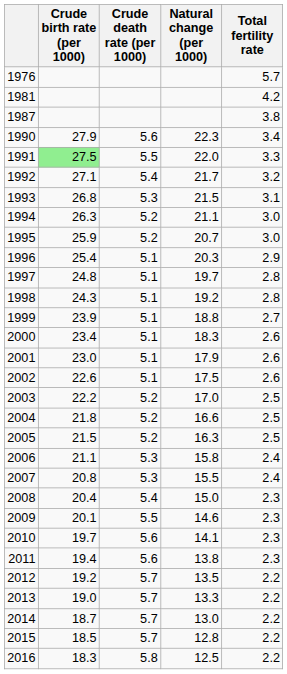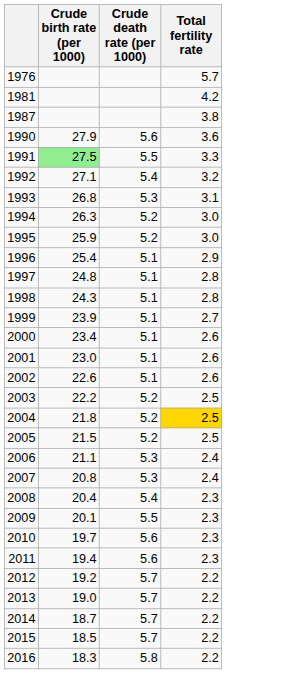 <table class="wikitable" style="text-align: right;">
 <tr>
 <th></th>
 <th width="70pt">Crude birth rate (per 1000)</th>
 <th width="70pt">Crude death rate (per 1000)</th>
-<th width="70pt">Natural change (per 1000)</th>
 <th width="70pt">Total fertility rate</th>
 </tr>
 <tr>
 <td>1976</td>
-<td></td>
 <td></td>
 <td></td>
 <td>5.7</td>
 </tr>
 <tr>
 <td>1981</td>
 <td></td>
 <td></td>
-<td></td>
 <td>4.2</td>
 </tr>
 <tr>
 <td>1987</td>
-<td></td>
 <td></td>
 <td></td>
 <td>3.8</td>
 </tr>
 <tr>
 <td>1990</td>
 <td>27.9</td>
 <td>5.6</td>
-<td>22.3</td>
-<td>3.4</td>
+<td>3.6</td>
 </tr>
 <tr>
 <td>1991</td>
 <td style="background: lightgreen;">27.5</td>
 <td>5.5</td>
-<td>22.0</td>
 <td>3.3</td>
 </tr>
 <tr>
 <td>1992</td>
 <td>27.1</td>
 <td>5.4</td>
-<td>21.7</td>
 <td>3.2</td>
 </tr>
 <tr>
 <td>1993</td>
 <td>26.8</td>
 <td>5.3</td>
-<td>21.5</td>
 <td>3.1</td>
 </tr>
 <tr>
 <td>1994</td>
 <td>26.3</td>
 <td>5.2</td>
-<td>21.1</td>
 <td>3.0</td>
 </tr>
 <tr>
 <td>1995</td>
 <td>25.9</td>
 <td>5.2</td>
-<td>20.7</td>
 <td>3.0</td>
 </tr>
 <tr>
 <td>1996</td>
 <td>25.4</td>
 <td>5.1</td>
-<td>20.3</td>
 <td>2.9</td>
 </tr>
 <tr>
 <td>1997</td>
 <td>24.8</td>
 <td>5.1</td>
-<td>19.7</td>
 <td>2.8</td>
 </tr>
 <tr>
 <td>1998</td>
 <td>24.3</td>
 <td>5.1</td>
-<td>19.2</td>
 <td>2.8</td>
 </tr>
 <tr>
 <td>1999</td>
 <td>23.9</td>
 <td>5.1</td>
-<td>18.8</td>
 <td>2.7</td>
 </tr>
 <tr>
 <td>2000</td>
 <td>23.4</td>
 <td>5.1</td>
-<td>18.3</td>
 <td>2.6</td>
 </tr>
 <tr>
 <td>2001</td>
 <td>23.0</td>
 <td>5.1</td>
-<td>17.9</td>
 <td>2.6</td>
 </tr>
 <tr>
 <td>2002</td>
 <td>22.6</td>
 <td>5.1</td>
-<td>17.5</td>
 <td>2.6</td>
 </tr>
 <tr>
 <td>2003</td>
 <td>22.2</td>
 <td>5.2</td>
-<td>17.0</td>
 <td>2.5</td>
 </tr>
 <tr>
 <td>2004</td>
 <td>21.8</td>
 <td>5.2</td>
-<td>16.6</td>
-<td>2.5</td>
+<td style="background: gold;">2.5</td>
 </tr>
 <tr>
 <td>2005</td>
 <td>21.5</td>
 <td>5.2</td>
-<td>16.3</td>
 <td>2.5</td>
 </tr>
 <tr>
 <td>2006</td>
 <td>21.1</td>
 <td>5.3</td>
-<td>15.8</td>
 <td>2.4</td>
 </tr>
 <tr>
 <td>2007</td>
 <td>20.8</td>
 <td>5.3</td>
-<td>15.5</td>
 <td>2.4</td>
 </tr>
 <tr>
 <td>2008</td>
 <td>20.4</td>
 <td>5.4</td>
-<td>15.0</td>
 <td>2.3</td>
 </tr>
 <tr>
 <td>2009</td>
 <td>20.1</td>
 <td>5.5</td>
-<td>14.6</td>
 <td>2.3</td>
 </tr>
 <tr>
 <td>2010</td>
 <td>19.7</td>
 <td>5.6</td>
-<td>14.1</td>
 <td>2.3</td>
 </tr>
 <tr>
 <td>2011</td>
 <td>19.4</td>
 <td>5.6</td>
-<td>13.8</td>
 <td>2.3</td>
 </tr>
 <tr>
 <td>2012</td>
 <td>19.2</td>
 <td>5.7</td>
-<td>13.5</td>
 <td>2.2</td>
 </tr>
 <tr>
 <td>2013</td>
 <td>19.0</td>
 <td>5.7</td>
-<td>13.3</td>
 <td>2.2</td>
 </tr>
 <tr>
 <td>2014</td>
 <td>18.7</td>
 <td>5.7</td>
-<td>13.0</td>
 <td>2.2</td>
 </tr>
 <tr>
 <td>2015</td>
 <td>18.5</td>
 <td>5.7</td>
-<td>12.8</td>
 <td>2.2</td>
 </tr>
 <tr>
 <td>2016</td>
 <td>18.3</td>
 <td>5.8</td>
-<td>12.5</td>
 <td>2.2</td>
 </tr>
 </table>
